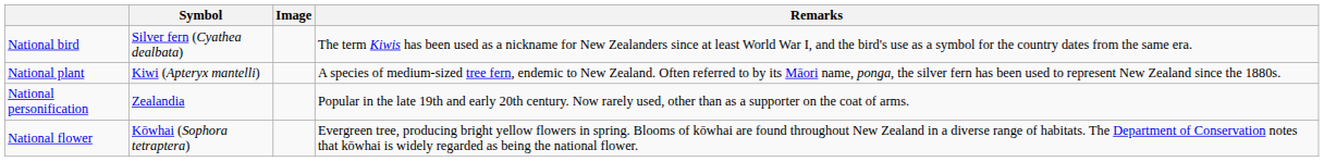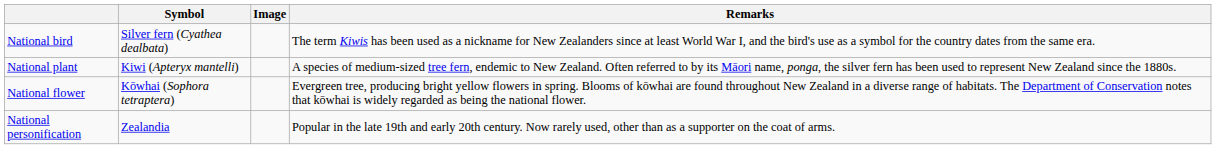 <table class="wikitable">
 <tr>
 <th></th>
 <th>Symbol</th>
 <th>Image</th>
 <th>Remarks</th>
 </tr>
 <tr>
 <td><a href='#'>National bird</a></td>
 <td><a href='#'>Silver fern</a> (<em>Cyathea dealbata</em>)</td>
 <td style="text-align:center;"></td>
 <td>The term <em><a href='#'>Kiwis</a></em> has been used as a nickname for New Zealanders since at least World War I, and the bird's use as a symbol for the country dates from the same era.</td>
 </tr>
 <tr>
 <td><a href='#'>National plant</a></td>
 <td><a href='#'>Kiwi</a> (<em>Apteryx mantelli</em>)</td>
 <td style="text-align:center;"></td>
 <td>A species of medium-sized <a href='#'>tree fern</a>, endemic to New Zealand. Often referred to by its <a href='#'>Māori</a> name, <em>ponga</em>, the silver fern has been used to represent New Zealand since the 1880s.</td>
 </tr>
 <tr>
+<td><a href='#'>National flower</a></td>
+<td><a href='#'>Kōwhai</a> (<em>Sophora tetraptera</em>)</td>
+<td style="text-align:center;"></td>
+<td>Evergreen tree, producing bright yellow flowers in spring. Blooms of kōwhai are found throughout New Zealand in a diverse range of habitats. The <a href='#'>Department of Conservation</a> notes that kōwhai is widely regarded as being the national flower.</td>
+</tr>
+<tr>
 <td><a href='#'>National personification</a></td>
 <td><a href='#'>Zealandia</a></td>
 <td style="text-align:center;"></td>
 <td>Popular in the late 19th and early 20th century. Now rarely used, other than as a supporter on the coat of arms.</td>
 </tr>
-<tr>
-<td><a href='#'>National flower</a></td>
-<td><a href='#'>Kōwhai</a> (<em>Sophora tetraptera</em>)</td>
-<td style="text-align:center;"></td>
-<td>Evergreen tree, producing bright yellow flowers in spring. Blooms of kōwhai are found throughout New Zealand in a diverse range of habitats. The <a href='#'>Department of Conservation</a> notes that kōwhai is widely regarded as being the national flower.</td>
-</tr>
 </table>
